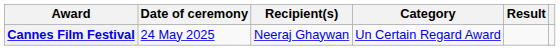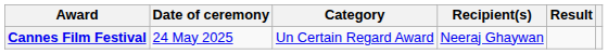 <table class="wikitable sortable plainrowheaders">
 <tr>
 <th scope="col">Award</th>
 <th scope="col">Date of ceremony</th>
+<th scope="col">Category</th>
 <th scope="col">Recipient(s)</th>
-<th scope="col">Category</th>
 <th scope="col">Result</th>
 <th scope="col" class="unsortable"></th>
 </tr>
 <tr>
 <th scope="row"><a href='#'>Cannes Film Festival</a></th>
 <td><a href='#'>24 May 2025</a></td>
+<td><a href='#'>Un Certain Regard Award</a></td>
 <td><a href='#'>Neeraj Ghaywan</a></td>
-<td><a href='#'>Un Certain Regard Award</a></td>
 <td></td>
 <td align="center"></td>
 </tr>
 </table>
